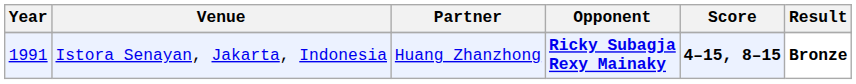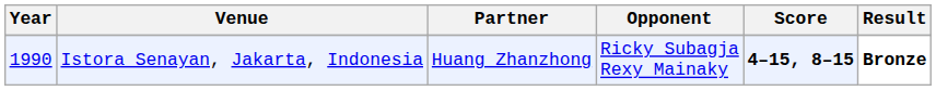 <table class="sortable wikitable" style="font-size: 90%;">
 <tr>
 <th>Year</th>
 <th>Venue</th>
 <th>Partner</th>
 <th>Opponent</th>
 <th>Score</th>
 <th>Result</th>
 </tr>
 <tr>
 </tr>
 <tr style="background:#ECF2FF">
-<td align="center"><a href='#'>1991</a></td>
+<td align="center"><a href='#'>1990</a></td>
 <td align="left"><a href='#'>Istora Senayan</a>, <a href='#'>Jakarta</a>, <a href='#'>Indonesia</a></td>
 <td align="left"> <a href='#'>Huang Zhanzhong</a></td>
-<td align="left"><strong> <a href='#'>Ricky Subagja</a> <br>  <a href='#'>Rexy Mainaky</a></strong></td>
+<td align="left"> <a href='#'>Ricky Subagja</a> <br>  <a href='#'>Rexy Mainaky</a></td>
 <td align="left"><strong>4–15, 8–15</strong></td>
 <td style="text-align:left; background:white"> <strong>Bronze</strong></td>
 </tr>
 </table>
